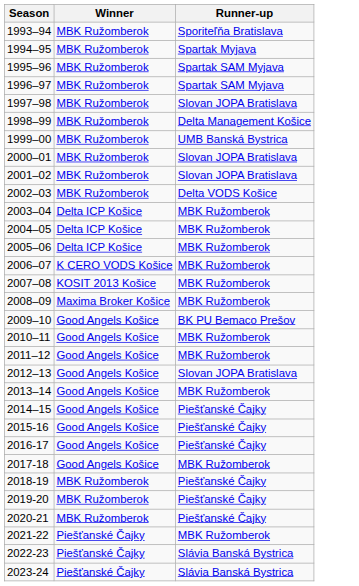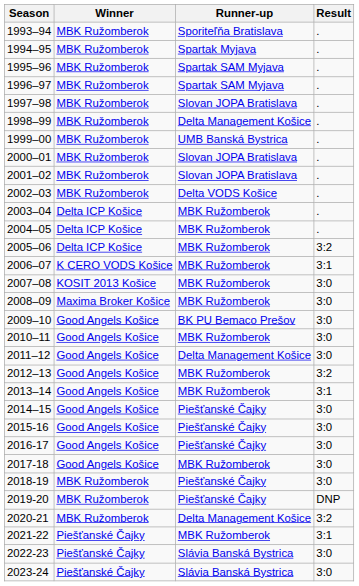 <table class="wikitable">
 <tr>
 <th>Season</th>
 <th>Winner</th>
 <th>Runner-up</th>
+<th>Result</th>
 </tr>
 <tr>
 <td>1993–94</td>
 <td><a href='#'>MBK Ružomberok</a></td>
 <td><a href='#'>Sporiteľňa Bratislava</a></td>
+<td>.</td>
 </tr>
 <tr>
 <td>1994–95</td>
 <td><a href='#'>MBK Ružomberok</a></td>
 <td><a href='#'>Spartak Myjava</a></td>
+<td>.</td>
 </tr>
 <tr>
 <td>1995–96</td>
 <td><a href='#'>MBK Ružomberok</a></td>
 <td><a href='#'>Spartak SAM Myjava</a></td>
+<td>.</td>
 </tr>
 <tr>
 <td>1996–97</td>
 <td><a href='#'>MBK Ružomberok</a></td>
 <td><a href='#'>Spartak SAM Myjava</a></td>
+<td>.</td>
 </tr>
 <tr>
 <td>1997–98</td>
 <td><a href='#'>MBK Ružomberok</a></td>
 <td><a href='#'>Slovan JOPA Bratislava</a></td>
+<td>.</td>
 </tr>
 <tr>
 <td>1998–99</td>
 <td><a href='#'>MBK Ružomberok</a></td>
 <td><a href='#'>Delta Management Košice</a></td>
+<td>.</td>
 </tr>
 <tr>
 <td>1999–00</td>
 <td><a href='#'>MBK Ružomberok</a></td>
 <td><a href='#'>UMB Banská Bystrica</a></td>
+<td>.</td>
 </tr>
 <tr>
 <td>2000–01</td>
 <td><a href='#'>MBK Ružomberok</a></td>
 <td><a href='#'>Slovan JOPA Bratislava</a></td>
+<td>.</td>
 </tr>
 <tr>
 <td>2001–02</td>
 <td><a href='#'>MBK Ružomberok</a></td>
 <td><a href='#'>Slovan JOPA Bratislava</a></td>
+<td>.</td>
 </tr>
 <tr>
 <td>2002–03</td>
 <td><a href='#'>MBK Ružomberok</a></td>
 <td><a href='#'>Delta VODS Košice</a></td>
+<td>.</td>
 </tr>
 <tr>
 <td>2003–04</td>
 <td><a href='#'>Delta ICP Košice</a></td>
 <td><a href='#'>MBK Ružomberok</a></td>
+<td>.</td>
 </tr>
 <tr>
 <td>2004–05</td>
 <td><a href='#'>Delta ICP Košice</a></td>
 <td><a href='#'>MBK Ružomberok</a></td>
+<td>.</td>
 </tr>
 <tr>
 <td>2005–06</td>
 <td><a href='#'>Delta ICP Košice</a></td>
 <td><a href='#'>MBK Ružomberok</a></td>
+<td>3:2</td>
 </tr>
 <tr>
 <td>2006–07</td>
 <td><a href='#'>K CERO VODS Košice</a></td>
 <td><a href='#'>MBK Ružomberok</a></td>
+<td>3:1</td>
 </tr>
 <tr>
 <td>2007–08</td>
 <td><a href='#'>KOSIT 2013 Košice</a></td>
 <td><a href='#'>MBK Ružomberok</a></td>
+<td>3:0</td>
 </tr>
 <tr>
 <td>2008–09</td>
 <td><a href='#'>Maxima Broker Košice</a></td>
 <td><a href='#'>MBK Ružomberok</a></td>
+<td>3:0</td>
 </tr>
 <tr>
 <td>2009–10</td>
 <td><a href='#'>Good Angels Košice</a></td>
 <td><a href='#'>BK PU Bemaco Prešov</a></td>
+<td>3:0</td>
 </tr>
 <tr>
 <td>2010–11</td>
 <td><a href='#'>Good Angels Košice</a></td>
 <td><a href='#'>MBK Ružomberok</a></td>
+<td>3:0</td>
 </tr>
 <tr>
 <td>2011–12</td>
 <td><a href='#'>Good Angels Košice</a></td>
-<td><a href='#'>MBK Ružomberok</a></td>
+<td><a href='#'>Delta Management Košice</a></td>
+<td>3:0</td>
 </tr>
 <tr>
 <td>2012–13</td>
 <td><a href='#'>Good Angels Košice</a></td>
-<td><a href='#'>Slovan JOPA Bratislava</a></td>
+<td><a href='#'>MBK Ružomberok</a></td>
+<td>3:2</td>
 </tr>
 <tr>
 <td>2013–14</td>
 <td><a href='#'>Good Angels Košice</a></td>
 <td><a href='#'>MBK Ružomberok</a></td>
+<td>3:1</td>
 </tr>
 <tr>
 <td>2014–15</td>
 <td><a href='#'>Good Angels Košice</a></td>
 <td><a href='#'>Piešťanské Čajky</a></td>
+<td>3:0</td>
 </tr>
 <tr>
 <td>2015-16</td>
 <td><a href='#'>Good Angels Košice</a></td>
 <td><a href='#'>Piešťanské Čajky</a></td>
+<td>3:0</td>
 </tr>
 <tr>
 <td>2016-17</td>
 <td><a href='#'>Good Angels Košice</a></td>
 <td><a href='#'>Piešťanské Čajky</a></td>
+<td>3:0</td>
 </tr>
 <tr>
 <td>2017-18</td>
 <td><a href='#'>Good Angels Košice</a></td>
 <td><a href='#'>MBK Ružomberok</a></td>
+<td>3:0</td>
 </tr>
 <tr>
 <td>2018-19</td>
 <td><a href='#'>MBK Ružomberok</a></td>
 <td><a href='#'>Piešťanské Čajky</a></td>
+<td>3:0</td>
 </tr>
 <tr>
 <td>2019-20</td>
 <td><a href='#'>MBK Ružomberok</a></td>
 <td><a href='#'>Piešťanské Čajky</a></td>
+<td>DNP</td>
 </tr>
 <tr>
 <td>2020-21</td>
 <td><a href='#'>MBK Ružomberok</a></td>
-<td><a href='#'>Piešťanské Čajky</a></td>
+<td><a href='#'>Delta Management Košice</a></td>
+<td>3:2</td>
 </tr>
 <tr>
 <td>2021-22</td>
 <td><a href='#'>Piešťanské Čajky</a></td>
 <td><a href='#'>MBK Ružomberok</a></td>
+<td>3:1</td>
 </tr>
 <tr>
 <td>2022-23</td>
 <td><a href='#'>Piešťanské Čajky</a></td>
 <td><a href='#'>Slávia Banská Bystrica</a></td>
+<td>3:0</td>
 </tr>
 <tr>
 <td>2023-24</td>
 <td><a href='#'>Piešťanské Čajky</a></td>
 <td><a href='#'>Slávia Banská Bystrica</a></td>
+<td>3:0</td>
 </tr>
 </table>
